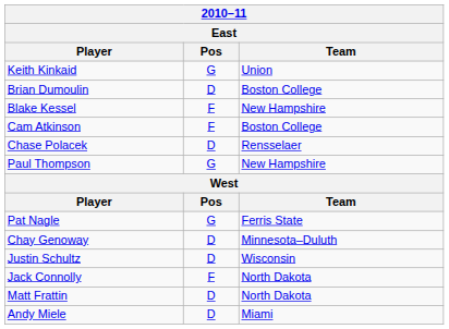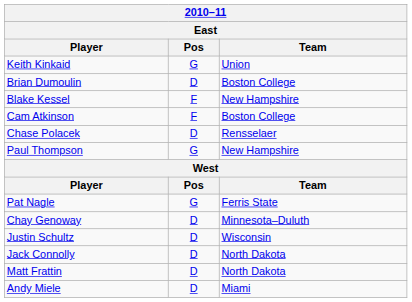 <table class="wikitable" width=95%>
 <tr>
 <th colspan=3><a href='#'>2010–11</a></th>
 </tr>
 <tr>
 <th colspan=3><strong>East</strong></th>
 </tr>
 <tr>
 <th>Player</th>
 <th>Pos</th>
 <th>Team</th>
 </tr>
 <tr>
 <td><a href='#'>Keith Kinkaid</a></td>
 <td style="text-align:center;"><a href='#'>G</a></td>
 <td><a href='#'>Union</a></td>
 </tr>
 <tr>
 <td><a href='#'>Brian Dumoulin</a></td>
 <td style="text-align:center;"><a href='#'>D</a></td>
 <td><a href='#'>Boston College</a></td>
 </tr>
 <tr>
 <td><a href='#'>Blake Kessel</a></td>
 <td style="text-align:center;"><a href='#'>F</a></td>
 <td><a href='#'>New Hampshire</a></td>
 </tr>
 <tr>
 <td><a href='#'>Cam Atkinson</a></td>
 <td style="text-align:center;"><a href='#'>F</a></td>
 <td><a href='#'>Boston College</a></td>
 </tr>
 <tr>
 <td><a href='#'>Chase Polacek</a></td>
 <td style="text-align:center;"><a href='#'>D</a></td>
 <td><a href='#'>Rensselaer</a></td>
 </tr>
 <tr>
 <td><a href='#'>Paul Thompson</a></td>
 <td style="text-align:center;"><a href='#'>G</a></td>
 <td><a href='#'>New Hampshire</a></td>
 </tr>
 <tr>
 <th colspan=3><strong>West</strong></th>
 </tr>
 <tr>
 <th>Player</th>
 <th>Pos</th>
 <th>Team</th>
 </tr>
 <tr>
 <td><a href='#'>Pat Nagle</a></td>
 <td style="text-align:center;"><a href='#'>G</a></td>
 <td><a href='#'>Ferris State</a></td>
 </tr>
 <tr>
 <td><a href='#'>Chay Genoway</a></td>
 <td style="text-align:center;"><a href='#'>D</a></td>
 <td><a href='#'>Minnesota–Duluth</a></td>
 </tr>
 <tr>
 <td><a href='#'>Justin Schultz</a></td>
 <td style="text-align:center;"><a href='#'>D</a></td>
 <td><a href='#'>Wisconsin</a></td>
 </tr>
 <tr>
 <td><a href='#'>Jack Connolly</a></td>
-<td style="text-align:center;"><a href='#'>F</a></td>
+<td style="text-align:center;"><a href='#'>D</a></td>
 <td><a href='#'>North Dakota</a></td>
 </tr>
 <tr>
 <td><a href='#'>Matt Frattin</a></td>
 <td style="text-align:center;"><a href='#'>D</a></td>
 <td><a href='#'>North Dakota</a></td>
 </tr>
 <tr>
 <td><a href='#'>Andy Miele</a></td>
 <td style="text-align:center;"><a href='#'>D</a></td>
 <td><a href='#'>Miami</a></td>
 </tr>
 </table>
